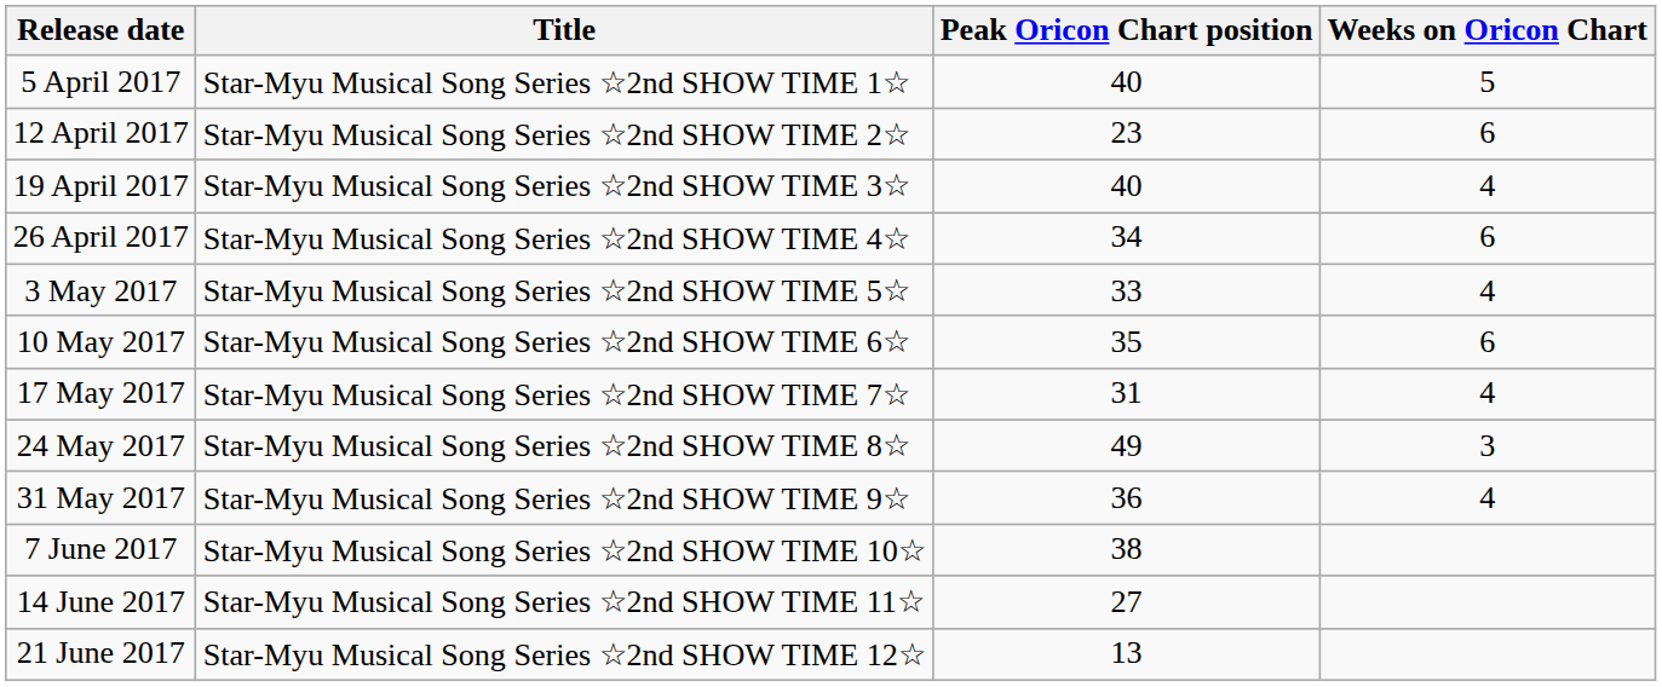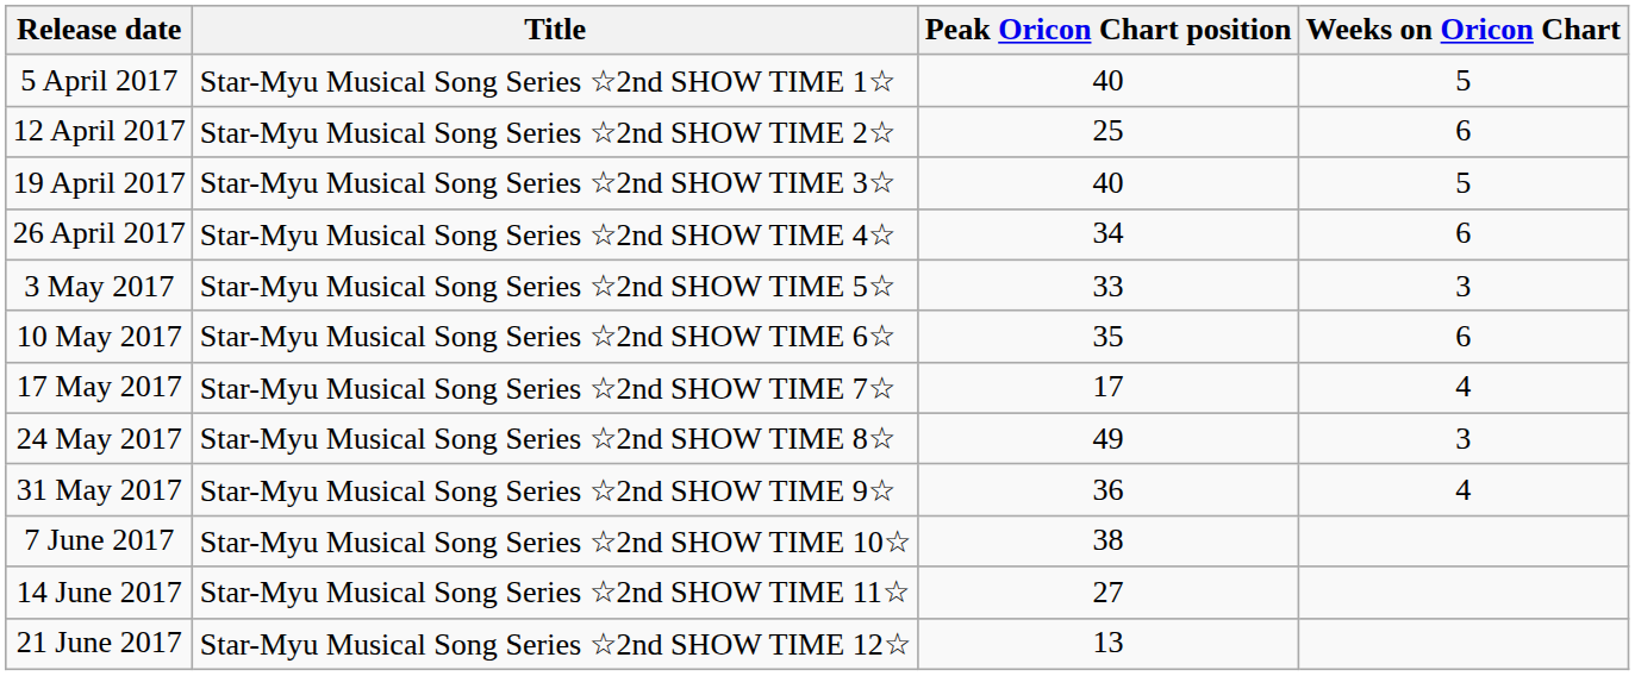 <table class="wikitable mw-collapsible mw-collapsed">
 <tr>
 <th>Release date</th>
 <th>Title</th>
 <th>Peak <a href='#'>Oricon</a> Chart position</th>
 <th>Weeks on <a href='#'>Oricon</a> Chart</th>
 </tr>
 <tr>
 <td align="center">5 April 2017</td>
 <td>Star-Myu Musical Song Series ☆2nd SHOW TIME 1☆</td>
 <td align="center">40</td>
 <td align="center">5</td>
 </tr>
 <tr>
 <td align="center">12 April 2017</td>
 <td>Star-Myu Musical Song Series ☆2nd SHOW TIME 2☆</td>
-<td align="center">23</td>
+<td align="center">25</td>
 <td align="center">6</td>
 </tr>
 <tr>
 <td align="center">19 April 2017</td>
 <td>Star-Myu Musical Song Series ☆2nd SHOW TIME 3☆</td>
 <td align="center">40</td>
-<td align="center">4</td>
+<td align="center">5</td>
 </tr>
 <tr>
 <td align="center">26 April 2017</td>
 <td>Star-Myu Musical Song Series ☆2nd SHOW TIME 4☆</td>
 <td align="center">34</td>
 <td align="center">6</td>
 </tr>
 <tr>
 <td align="center">3 May 2017</td>
 <td>Star-Myu Musical Song Series ☆2nd SHOW TIME 5☆</td>
 <td align="center">33</td>
-<td align="center">4</td>
+<td align="center">3</td>
 </tr>
 <tr>
 <td align="center">10 May 2017</td>
 <td>Star-Myu Musical Song Series ☆2nd SHOW TIME 6☆</td>
 <td align="center">35</td>
 <td align="center">6</td>
 </tr>
 <tr>
 <td align="center">17 May 2017</td>
 <td>Star-Myu Musical Song Series ☆2nd SHOW TIME 7☆</td>
-<td align="center">31</td>
+<td align="center">17</td>
 <td align="center">4</td>
 </tr>
 <tr>
 <td align="center">24 May 2017</td>
 <td>Star-Myu Musical Song Series ☆2nd SHOW TIME 8☆</td>
 <td align="center">49</td>
 <td align="center">3</td>
 </tr>
 <tr>
 <td align="center">31 May 2017</td>
 <td>Star-Myu Musical Song Series ☆2nd SHOW TIME 9☆</td>
 <td align="center">36</td>
 <td align="center">4</td>
 </tr>
 <tr>
 <td align="center">7 June 2017</td>
 <td>Star-Myu Musical Song Series ☆2nd SHOW TIME 10☆</td>
 <td align="center">38</td>
 <td align="center"></td>
 </tr>
 <tr>
 <td align="center">14 June 2017</td>
 <td>Star-Myu Musical Song Series ☆2nd SHOW TIME 11☆</td>
 <td align="center">27</td>
 <td align="center"></td>
 </tr>
 <tr>
 <td align="center">21 June 2017</td>
 <td>Star-Myu Musical Song Series ☆2nd SHOW TIME 12☆</td>
 <td align="center">13</td>
 <td align="center"></td>
 </tr>
 </table>
